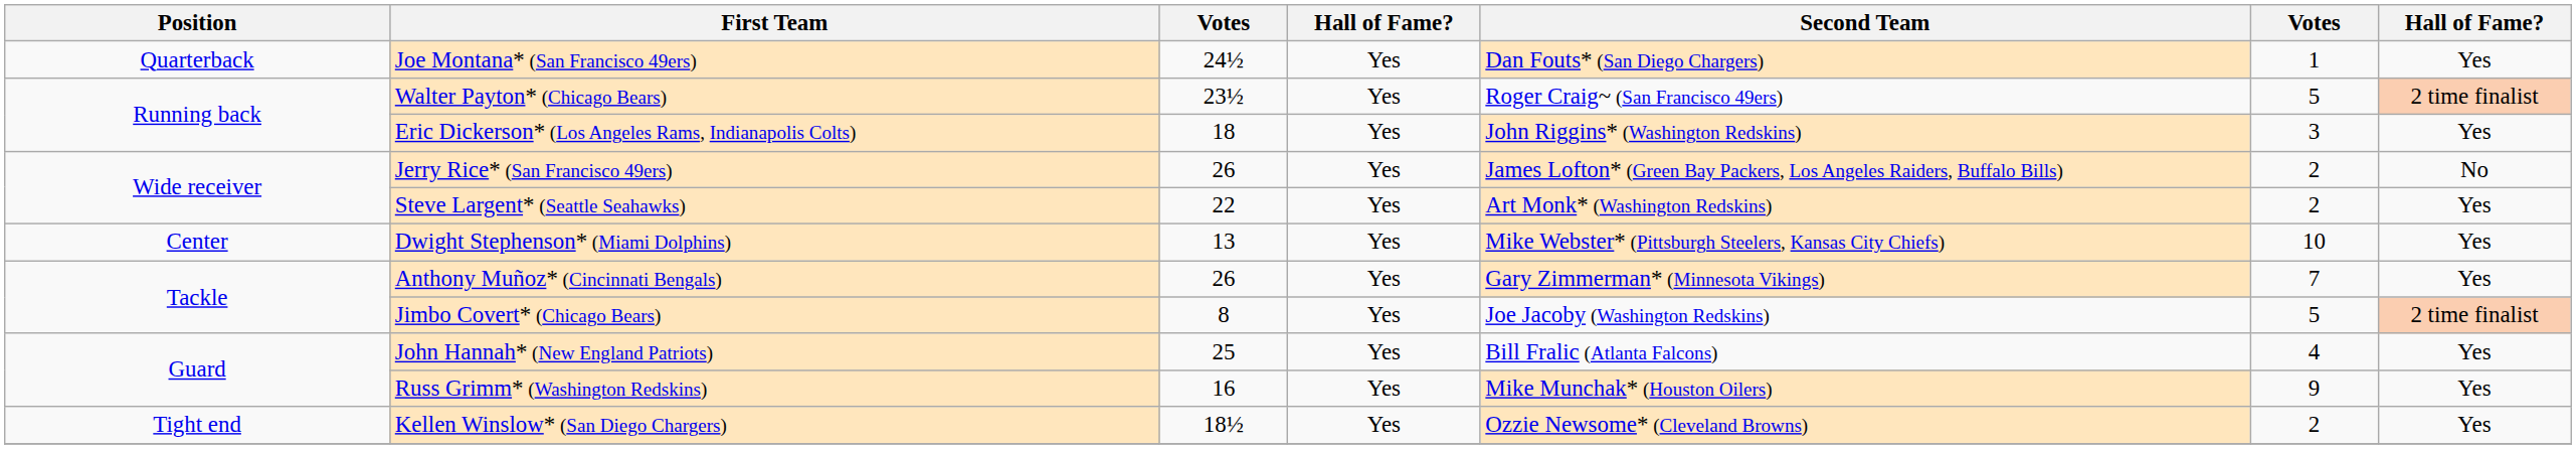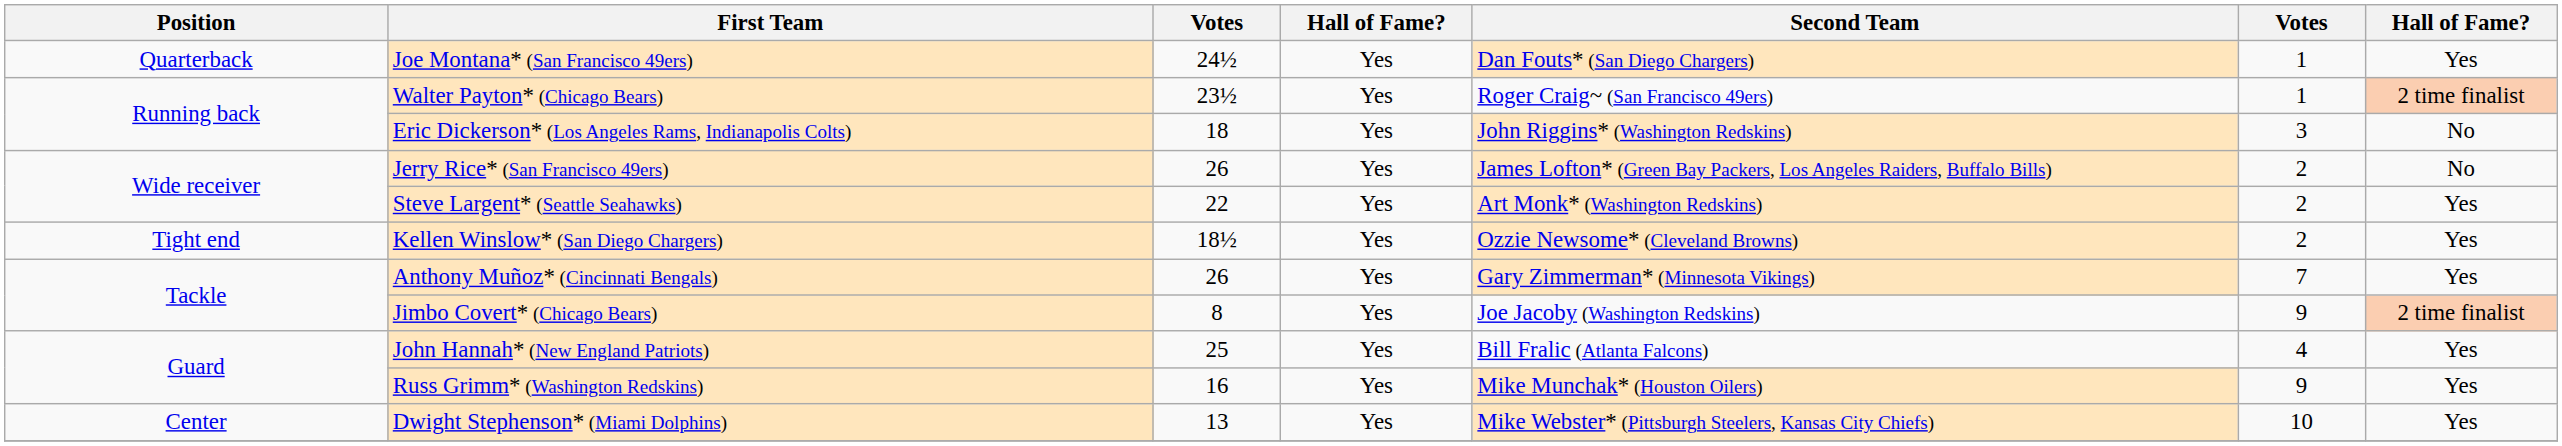 <table class="wikitable" width=90%>
 <tr>
 <th width=15%>Position</th>
 <th width=30%>First Team</th>
 <th width=5%>Votes</th>
 <th width=7.5%>Hall of Fame?</th>
 <th width=30%>Second Team</th>
 <th width=5%>Votes</th>
 <th width=7.5%>Hall of Fame?</th>
 </tr>
 <tr>
 <td align=center><a href='#'>Quarterback</a></td>
 <td style="background-color:#FFE6BD"><a href='#'>Joe Montana</a>*<small>  (<a href='#'>San Francisco 49ers</a>)</small></td>
 <td align=center>24½</td>
 <td align=center>Yes</td>
 <td style="background-color:#FFE6BD"><a href='#'>Dan Fouts</a>*<small>  (<a href='#'>San Diego Chargers</a>)</small></td>
 <td align=center>1</td>
 <td align=center>Yes</td>
 </tr>
 <tr>
 <td align=center rowspan="2"><a href='#'>Running back</a></td>
 <td style="background-color:#FFE6BD"><a href='#'>Walter Payton</a>*<small>  (<a href='#'>Chicago Bears</a>)</small></td>
 <td align=center>23½</td>
 <td align=center>Yes</td>
 <td><a href='#'>Roger Craig</a>~<small>  (<a href='#'>San Francisco 49ers</a>)</small></td>
-<td align=center>5</td>
+<td align=center>1</td>
 <td align=center style="background-color:#FBCEB1">2 time finalist</td>
 </tr>
 <tr>
 <td style="background-color:#FFE6BD"><a href='#'>Eric Dickerson</a>*<small>  (<a href='#'>Los Angeles Rams</a>, <a href='#'>Indianapolis Colts</a>)</small></td>
 <td align=center>18</td>
 <td align=center>Yes</td>
 <td style="background-color:#FFE6BD"><a href='#'>John Riggins</a>*<small>  (<a href='#'>Washington Redskins</a>)</small></td>
 <td align=center>3</td>
-<td align=center>Yes</td>
+<td align=center>No</td>
 </tr>
 <tr>
 <td align=center rowspan="2"><a href='#'>Wide receiver</a></td>
 <td style="background-color:#FFE6BD"><a href='#'>Jerry Rice</a>*<small>  (<a href='#'>San Francisco 49ers</a>)</small></td>
 <td align=center>26</td>
 <td align=center>Yes</td>
 <td style="background-color:#FFE6BD"><a href='#'>James Lofton</a>*<small>  (<a href='#'>Green Bay Packers</a>, <a href='#'>Los Angeles Raiders</a>, <a href='#'>Buffalo Bills</a>)</small></td>
 <td align=center>2</td>
 <td align=center>No</td>
 </tr>
 <tr>
 <td style="background-color:#FFE6BD"><a href='#'>Steve Largent</a>*<small>  (<a href='#'>Seattle Seahawks</a>)</small></td>
 <td align=center>22</td>
 <td align=center>Yes</td>
 <td style="background-color:#FFE6BD"><a href='#'>Art Monk</a>*<small>  (<a href='#'>Washington Redskins</a>)</small></td>
 <td align=center>2</td>
 <td align=center>Yes</td>
 </tr>
 <tr>
-<td align=center><a href='#'>Center</a></td>
-<td style="background-color:#FFE6BD"><a href='#'>Dwight Stephenson</a>*<small>  (<a href='#'>Miami Dolphins</a>)</small></td>
-<td align=center>13</td>
+<td align=center><a href='#'>Tight end</a></td>
+<td style="background-color:#FFE6BD"><a href='#'>Kellen Winslow</a>*<small>  (<a href='#'>San Diego Chargers</a>)</small></td>
+<td align=center>18½</td>
 <td align=center>Yes</td>
-<td style="background-color:#FFE6BD"><a href='#'>Mike Webster</a>*<small>  (<a href='#'>Pittsburgh Steelers</a>, <a href='#'>Kansas City Chiefs</a>)</small></td>
-<td align=center>10</td>
+<td style="background-color:#FFE6BD"><a href='#'>Ozzie Newsome</a>*<small>  (<a href='#'>Cleveland Browns</a>)</small></td>
+<td align=center>2</td>
 <td align=center>Yes</td>
 </tr>
 <tr>
 <td align=center rowspan="2"><a href='#'>Tackle</a></td>
 <td style="background-color:#FFE6BD"><a href='#'>Anthony Muñoz</a>*<small>  (<a href='#'>Cincinnati Bengals</a>)</small></td>
 <td align=center>26</td>
 <td align=center>Yes</td>
 <td style="background-color:#FFE6BD"><a href='#'>Gary Zimmerman</a>*<small>  (<a href='#'>Minnesota Vikings</a>)</small></td>
 <td align=center>7</td>
 <td align=center>Yes</td>
 </tr>
 <tr>
 <td style="background-color:#FFE6BD"><a href='#'>Jimbo Covert</a>*<small>  (<a href='#'>Chicago Bears</a>)</small></td>
 <td align=center>8</td>
 <td align=center>Yes</td>
 <td><a href='#'>Joe Jacoby</a><small>  (<a href='#'>Washington Redskins</a>)</small></td>
-<td align=center>5</td>
+<td align=center>9</td>
 <td align=center style="background-color:#FBCEB1">2 time finalist</td>
 </tr>
 <tr>
 <td align=center rowspan="2"><a href='#'>Guard</a></td>
 <td style="background-color:#FFE6BD"><a href='#'>John Hannah</a>*<small>  (<a href='#'>New England Patriots</a>)</small></td>
 <td align=center>25</td>
 <td align=center>Yes</td>
 <td><a href='#'>Bill Fralic</a><small>  (<a href='#'>Atlanta Falcons</a>)</small></td>
 <td align=center>4</td>
 <td align=center>Yes</td>
 </tr>
 <tr>
 <td style="background-color:#FFE6BD"><a href='#'>Russ Grimm</a>*<small>  (<a href='#'>Washington Redskins</a>)</small></td>
 <td align=center>16</td>
 <td align=center>Yes</td>
 <td style="background-color:#FFE6BD"><a href='#'>Mike Munchak</a>*<small>  (<a href='#'>Houston Oilers</a>)</small></td>
 <td align=center>9</td>
 <td align=center>Yes</td>
 </tr>
 <tr>
-<td align=center><a href='#'>Tight end</a></td>
-<td style="background-color:#FFE6BD"><a href='#'>Kellen Winslow</a>*<small>  (<a href='#'>San Diego Chargers</a>)</small></td>
-<td align=center>18½</td>
+<td align=center><a href='#'>Center</a></td>
+<td style="background-color:#FFE6BD"><a href='#'>Dwight Stephenson</a>*<small>  (<a href='#'>Miami Dolphins</a>)</small></td>
+<td align=center>13</td>
 <td align=center>Yes</td>
-<td style="background-color:#FFE6BD"><a href='#'>Ozzie Newsome</a>*<small>  (<a href='#'>Cleveland Browns</a>)</small></td>
-<td align=center>2</td>
+<td style="background-color:#FFE6BD"><a href='#'>Mike Webster</a>*<small>  (<a href='#'>Pittsburgh Steelers</a>, <a href='#'>Kansas City Chiefs</a>)</small></td>
+<td align=center>10</td>
 <td align=center>Yes</td>
 </tr>
 <tr>
 </tr>
 </table>
